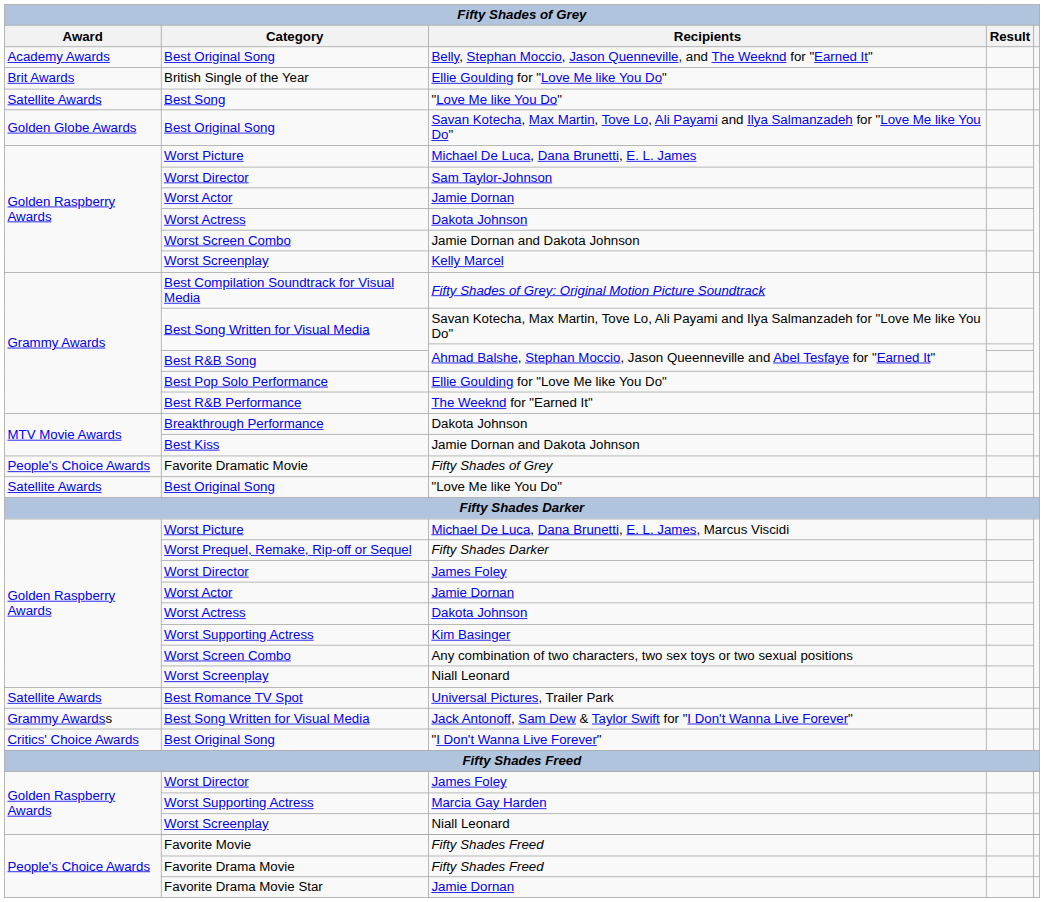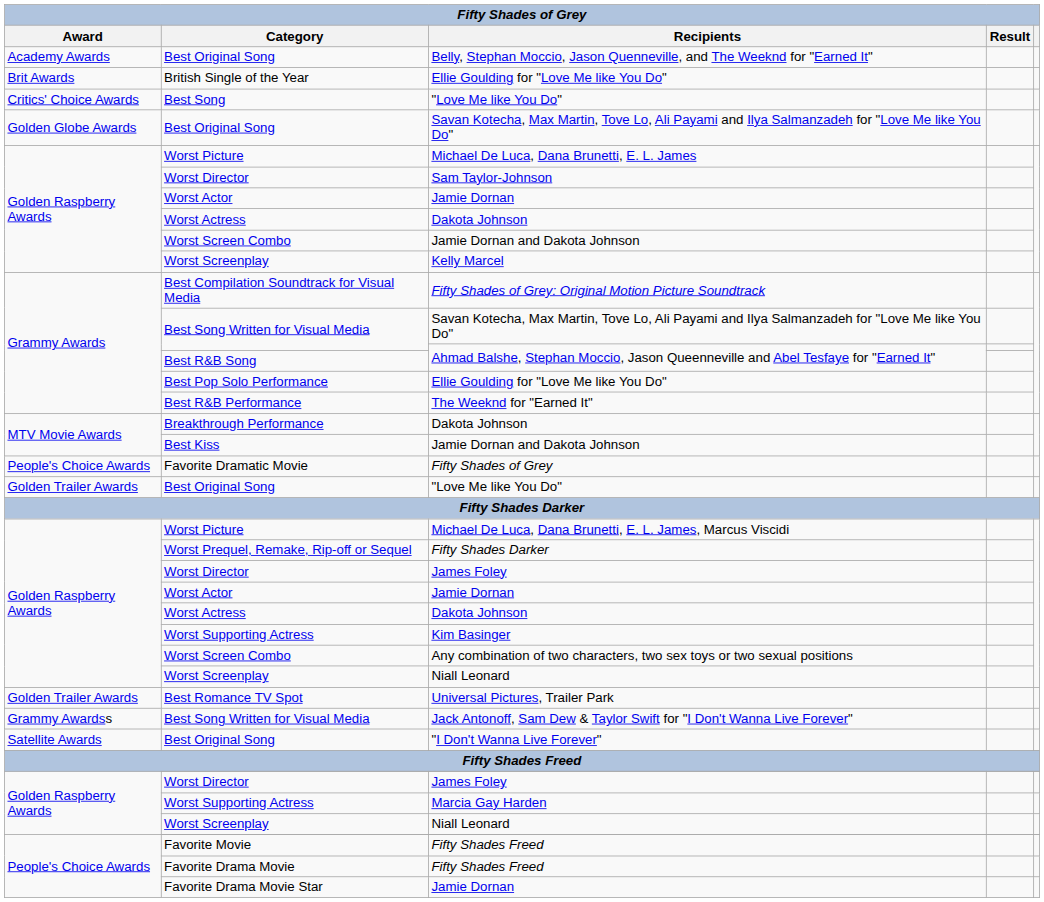 <table class="wikitable sortable plainrowheaders">
 <tr>
 <th colspan="6" style="background: LightSteelBlue;"><em>Fifty Shades of Grey</em></th>
 </tr>
 <tr style="background:#ccc; text-align:center;">
 <th scope="col">Award</th>
 <th scope="col">Category</th>
 <th scope="col">Recipients</th>
 <th scope="col">Result</th>
 <th scope="col" class="unsortable"></th>
 </tr>
 <tr>
 <td><a href='#'>Academy Awards</a></td>
 <td><a href='#'>Best Original Song</a></td>
 <td><a href='#'>Belly</a>, <a href='#'>Stephan Moccio</a>, <a href='#'>Jason Quenneville</a>, and <a href='#'>The Weeknd</a> for "<a href='#'>Earned It</a>"</td>
 <td></td>
 <td></td>
 </tr>
 <tr>
 <td><a href='#'>Brit Awards</a></td>
 <td>British Single of the Year</td>
 <td><a href='#'>Ellie Goulding</a> for "<a href='#'>Love Me like You Do</a>"</td>
 <td></td>
 <td></td>
 </tr>
 <tr>
-<td><a href='#'>Satellite Awards</a></td>
+<td><a href='#'>Critics' Choice Awards</a></td>
 <td><a href='#'>Best Song</a></td>
 <td>"<a href='#'>Love Me like You Do</a>"</td>
 <td></td>
 <td></td>
 </tr>
 <tr>
 <td><a href='#'>Golden Globe Awards</a></td>
 <td><a href='#'>Best Original Song</a></td>
 <td><a href='#'>Savan Kotecha</a>, <a href='#'>Max Martin</a>, <a href='#'>Tove Lo</a>, <a href='#'>Ali Payami</a> and <a href='#'>Ilya Salmanzadeh</a> for "<a href='#'>Love Me like You Do</a>"</td>
 <td></td>
 <td></td>
 </tr>
 <tr>
 <td rowspan=6><a href='#'>Golden Raspberry Awards</a></td>
 <td><a href='#'>Worst Picture</a></td>
 <td><a href='#'>Michael De Luca</a>, <a href='#'>Dana Brunetti</a>, <a href='#'>E. L. James</a></td>
 <td></td>
 <td rowspan="6"></td>
 </tr>
 <tr>
 <td><a href='#'>Worst Director</a></td>
 <td><a href='#'>Sam Taylor-Johnson</a></td>
 <td></td>
 </tr>
 <tr>
 <td><a href='#'>Worst Actor</a></td>
 <td><a href='#'>Jamie Dornan</a></td>
 <td></td>
 </tr>
 <tr>
 <td><a href='#'>Worst Actress</a></td>
 <td><a href='#'>Dakota Johnson</a></td>
 <td></td>
 </tr>
 <tr>
 <td><a href='#'>Worst Screen Combo</a></td>
 <td>Jamie Dornan and Dakota Johnson</td>
 <td></td>
 </tr>
 <tr>
 <td><a href='#'>Worst Screenplay</a></td>
 <td><a href='#'>Kelly Marcel</a></td>
 <td></td>
 </tr>
 <tr>
 <td rowspan="6"><a href='#'>Grammy Awards</a></td>
 <td><a href='#'>Best Compilation Soundtrack for Visual Media</a></td>
 <td><em><a href='#'>Fifty Shades of Grey: Original Motion Picture Soundtrack</a></em></td>
 <td></td>
 <td rowspan="6"></td>
 </tr>
 <tr>
 <td rowspan="2"><a href='#'>Best Song Written for Visual Media</a></td>
 <td>Savan Kotecha, Max Martin, Tove Lo, Ali Payami and Ilya Salmanzadeh for "Love Me like You Do"</td>
 <td></td>
 </tr>
 <tr>
 <td rowspan="2"><a href='#'>Ahmad Balshe</a>, <a href='#'>Stephan Moccio</a>, Jason Queenneville and <a href='#'>Abel Tesfaye</a> for "<a href='#'>Earned It</a>"</td>
 <td></td>
 </tr>
 <tr>
 <td><a href='#'>Best R&B Song</a></td>
 <td></td>
 </tr>
 <tr>
 <td><a href='#'>Best Pop Solo Performance</a></td>
 <td><a href='#'>Ellie Goulding</a> for "Love Me like You Do"</td>
 <td></td>
 </tr>
 <tr>
 <td><a href='#'>Best R&B Performance</a></td>
 <td><a href='#'>The Weeknd</a> for "Earned It"</td>
 <td></td>
 </tr>
 <tr>
 <td rowspan="2"><a href='#'>MTV Movie Awards</a></td>
 <td><a href='#'>Breakthrough Performance</a></td>
 <td>Dakota Johnson</td>
 <td></td>
 <td rowspan="2"></td>
 </tr>
 <tr>
 <td><a href='#'>Best Kiss</a></td>
 <td>Jamie Dornan and Dakota Johnson</td>
 <td></td>
 </tr>
 <tr>
 <td><a href='#'>People's Choice Awards</a></td>
 <td>Favorite Dramatic Movie</td>
 <td><em>Fifty Shades of Grey</em></td>
 <td></td>
 <td></td>
 </tr>
 <tr>
-<td><a href='#'>Satellite Awards</a></td>
+<td><a href='#'>Golden Trailer Awards</a></td>
 <td><a href='#'>Best Original Song</a></td>
 <td>"Love Me like You Do"</td>
 <td></td>
 <td></td>
 </tr>
 <tr>
 <th colspan="6" style="background: LightSteelBlue;"><em>Fifty Shades Darker</em></th>
 </tr>
 <tr>
 <td rowspan="8"><a href='#'>Golden Raspberry Awards</a></td>
 <td><a href='#'>Worst Picture</a></td>
 <td><a href='#'>Michael De Luca</a>, <a href='#'>Dana Brunetti</a>, <a href='#'>E. L. James</a>, Marcus Viscidi</td>
 <td></td>
 <td rowspan="8"></td>
 </tr>
 <tr>
 <td><a href='#'>Worst Prequel, Remake, Rip-off or Sequel</a></td>
 <td><em>Fifty Shades Darker</em></td>
 <td></td>
 </tr>
 <tr>
 <td><a href='#'>Worst Director</a></td>
 <td><a href='#'>James Foley</a></td>
 <td></td>
 </tr>
 <tr>
 <td><a href='#'>Worst Actor</a></td>
 <td><a href='#'>Jamie Dornan</a></td>
 <td></td>
 </tr>
 <tr>
 <td><a href='#'>Worst Actress</a></td>
 <td><a href='#'>Dakota Johnson</a></td>
 <td></td>
 </tr>
 <tr>
 <td><a href='#'>Worst Supporting Actress</a></td>
 <td><a href='#'>Kim Basinger</a></td>
 <td></td>
 </tr>
 <tr>
 <td><a href='#'>Worst Screen Combo</a></td>
 <td>Any combination of two characters, two sex toys or two sexual positions</td>
 <td></td>
 </tr>
 <tr>
 <td><a href='#'>Worst Screenplay</a></td>
 <td>Niall Leonard</td>
 <td></td>
 </tr>
 <tr>
-<td><a href='#'>Satellite Awards</a></td>
+<td><a href='#'>Golden Trailer Awards</a></td>
 <td><a href='#'>Best Romance TV Spot</a></td>
 <td><a href='#'>Universal Pictures</a>, Trailer Park</td>
 <td></td>
 <td></td>
 </tr>
 <tr>
 <td><a href='#'>Grammy Awards</a>s</td>
 <td><a href='#'>Best Song Written for Visual Media</a></td>
 <td><a href='#'>Jack Antonoff</a>, <a href='#'>Sam Dew</a> & <a href='#'>Taylor Swift</a> for "<a href='#'>I Don't Wanna Live Forever</a>"</td>
 <td></td>
 <td></td>
 </tr>
 <tr>
-<td><a href='#'>Critics' Choice Awards</a></td>
+<td><a href='#'>Satellite Awards</a></td>
 <td><a href='#'>Best Original Song</a></td>
 <td>"<a href='#'>I Don't Wanna Live Forever</a>"</td>
 <td></td>
 <td></td>
 </tr>
 <tr>
 <th colspan="6" style="background: LightSteelBlue;"><em>Fifty Shades Freed</em></th>
 </tr>
 <tr>
 <td rowspan="4"><a href='#'>Golden Raspberry Awards</a></td>
 </tr>
 <tr>
 <td><a href='#'>Worst Director</a></td>
 <td><a href='#'>James Foley</a></td>
 <td></td>
 <td></td>
 </tr>
 <tr>
 <td><a href='#'>Worst Supporting Actress</a></td>
 <td><a href='#'>Marcia Gay Harden</a></td>
 <td></td>
 <td></td>
 </tr>
 <tr>
 <td><a href='#'>Worst Screenplay</a></td>
 <td>Niall Leonard</td>
 <td></td>
 <td></td>
 </tr>
 <tr>
 <td rowspan="4"><a href='#'>People's Choice Awards</a></td>
 </tr>
 <tr>
 <td>Favorite Movie</td>
 <td><em>Fifty Shades Freed</em></td>
 <td></td>
 <td></td>
 </tr>
 <tr>
 <td>Favorite Drama Movie</td>
 <td><em>Fifty Shades Freed</em></td>
 <td></td>
 <td></td>
 </tr>
 <tr>
 <td>Favorite Drama Movie Star</td>
 <td><a href='#'>Jamie Dornan</a></td>
 <td></td>
 <td></td>
 </tr>
 </table>
